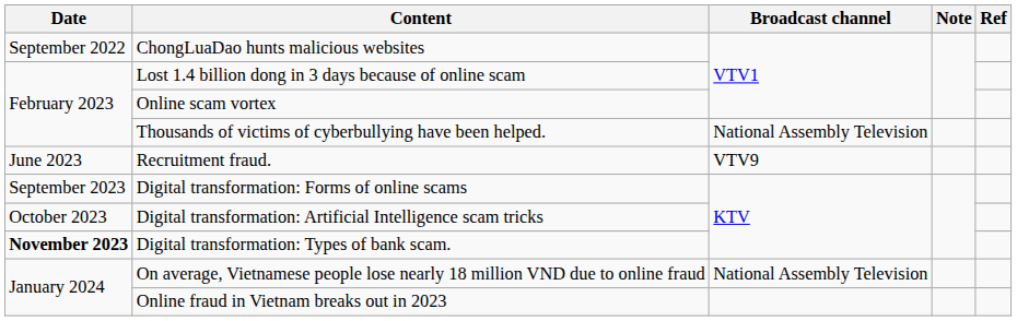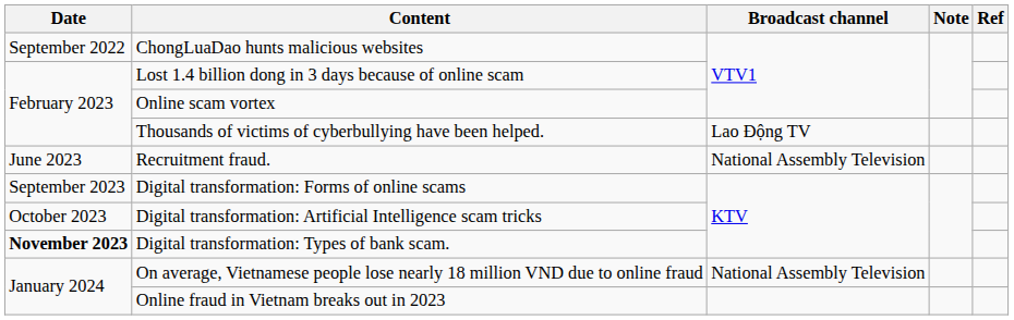 <table class="wikitable">
 <tr>
 <th>Date</th>
 <th>Content</th>
 <th>Broadcast channel</th>
 <th>Note</th>
 <th>Ref</th>
 </tr>
 <tr>
 <td>September 2022</td>
 <td>ChongLuaDao hunts malicious websites</td>
 <td rowspan="3"><a href='#'>VTV1</a></td>
 <td rowspan="3"></td>
 <td></td>
 </tr>
 <tr>
 <td rowspan="3">February 2023</td>
 <td>Lost 1.4 billion dong in 3 days because of online scam</td>
 <td></td>
 </tr>
 <tr>
 <td>Online scam vortex</td>
 <td></td>
 </tr>
 <tr>
 <td>Thousands of victims of cyberbullying have been helped.</td>
-<td>National Assembly Television</td>
+<td>Lao Động TV</td>
 <td></td>
 <td></td>
 </tr>
 <tr>
 <td>June 2023</td>
 <td>Recruitment fraud.</td>
-<td>VTV9</td>
+<td>National Assembly Television</td>
 <td></td>
 <td></td>
 </tr>
 <tr>
 <td>September 2023</td>
 <td>Digital transformation: Forms of online scams</td>
 <td rowspan="3"><a href='#'>KTV</a></td>
 <td rowspan="3"></td>
 <td></td>
 </tr>
 <tr>
 <td>October 2023</td>
 <td>Digital transformation: Artificial Intelligence scam tricks</td>
 <td></td>
 </tr>
 <tr>
 <td><strong>November 2023</strong></td>
 <td>Digital transformation: Types of bank scam.</td>
 <td></td>
 </tr>
 <tr>
 <td rowspan="2">January 2024</td>
 <td>On average, Vietnamese people lose nearly 18 million VND due to online fraud</td>
 <td>National Assembly Television</td>
 <td></td>
 <td></td>
 </tr>
 <tr>
 <td>Online fraud in Vietnam breaks out in 2023</td>
 <td></td>
 <td></td>
 <td></td>
 </tr>
 </table>
